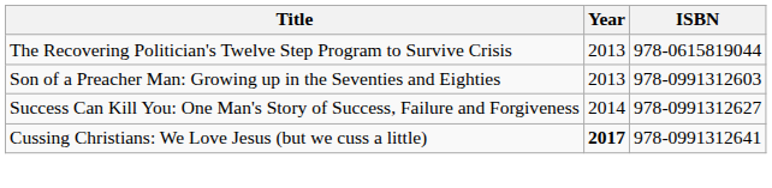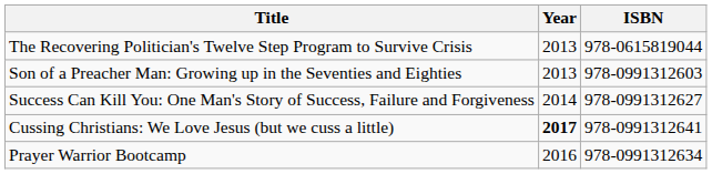 <table class="wikitable sortable">
 <tr>
 <th>Title</th>
 <th>Year</th>
 <th>ISBN</th>
 </tr>
 <tr>
 <td>The Recovering Politician's Twelve Step Program to Survive Crisis</td>
 <td>2013</td>
 <td>978-0615819044</td>
 </tr>
 <tr>
 <td>Son of a Preacher Man: Growing up in the Seventies and Eighties</td>
 <td>2013</td>
 <td>978-0991312603</td>
 </tr>
 <tr>
 <td>Success Can Kill You: One Man's Story of Success, Failure and Forgiveness</td>
 <td>2014</td>
 <td>978-0991312627</td>
 </tr>
 <tr>
 <td>Cussing Christians: We Love Jesus (but we cuss a little)</td>
 <td><strong>2017</strong></td>
 <td>978-0991312641</td>
 </tr>
+<tr>
+<td>Prayer Warrior Bootcamp</td>
+<td>2016</td>
+<td>978-0991312634</td>
+</tr>
 </table>
